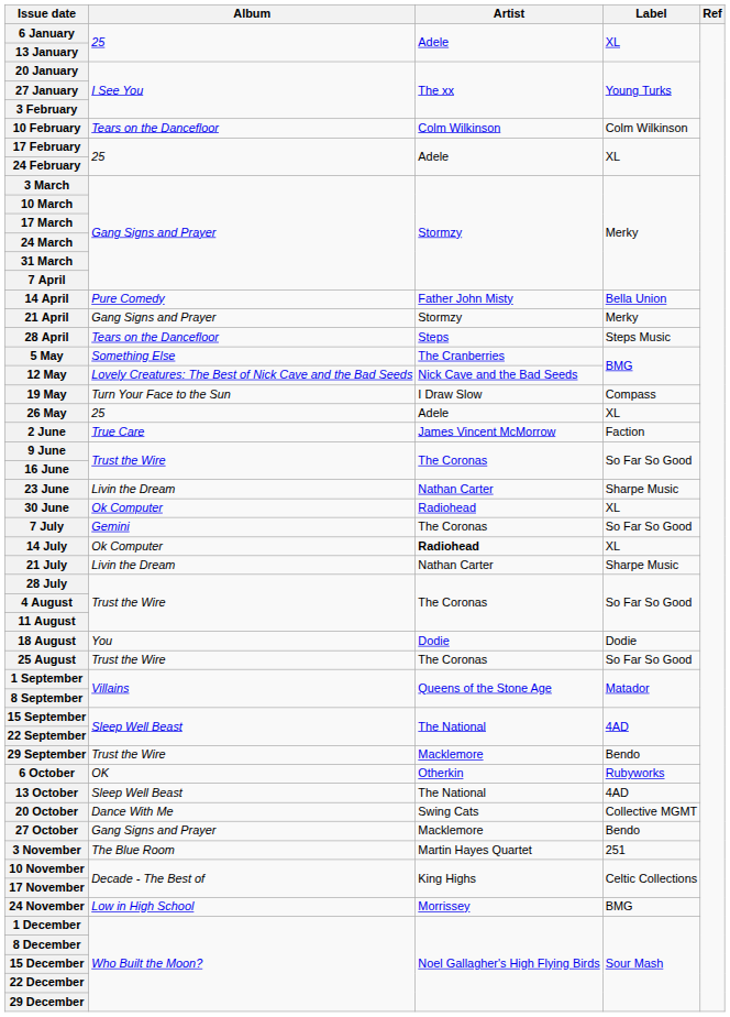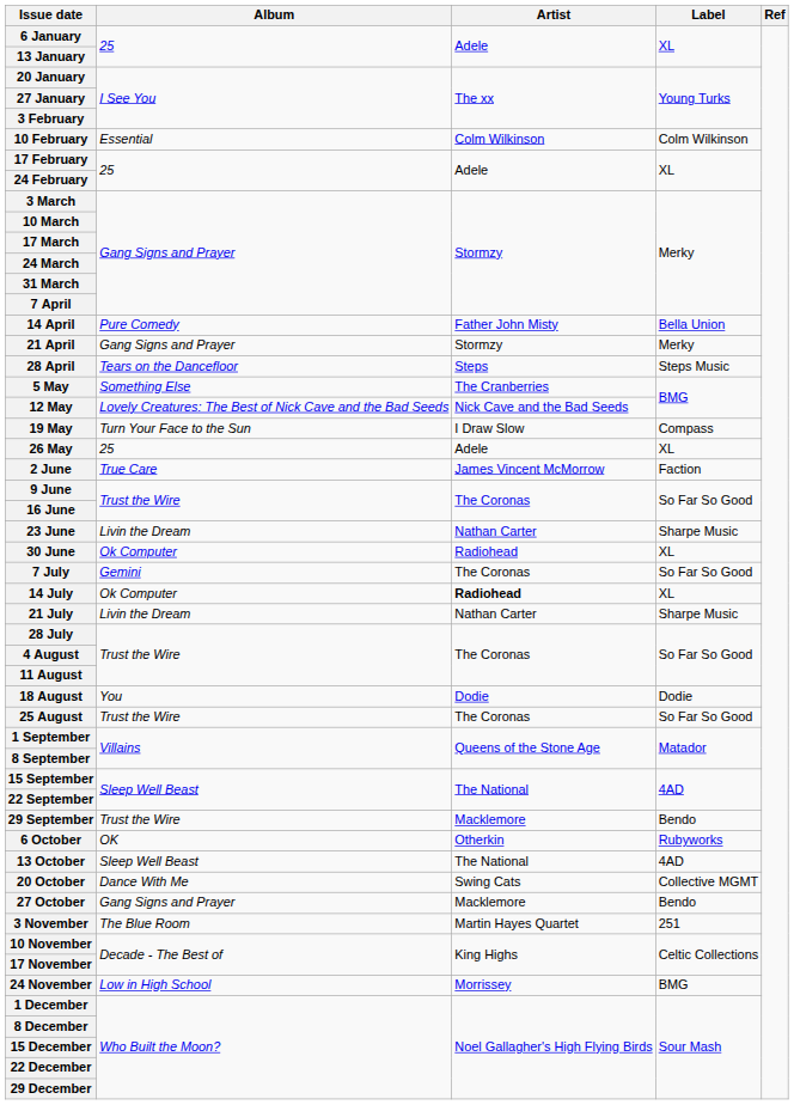 <table class="wikitable plainrowheaders" style="text-align:left">
 <tr>
 <th scope="col">Issue date</th>
 <th scope="col">Album</th>
 <th scope="col">Artist</th>
 <th scope="col">Label</th>
 <th scope="col">Ref</th>
 </tr>
 <tr>
 <th scope="row">6 January</th>
 <td rowspan="2"><em><a href='#'>25</a></em></td>
 <td rowspan="2"><a href='#'>Adele</a></td>
 <td rowspan="2"><a href='#'>XL</a></td>
 <td rowspan="52"></td>
 </tr>
 <tr>
 <th scope="row">13 January</th>
 </tr>
 <tr>
 <th scope="row">20 January</th>
 <td rowspan="3"><em><a href='#'>I See You</a></em></td>
 <td rowspan="3"><a href='#'>The xx</a></td>
 <td rowspan="3"><a href='#'>Young Turks</a></td>
 </tr>
 <tr>
 <th scope="row">27 January</th>
 </tr>
 <tr>
 <th scope="row">3 February</th>
 </tr>
 <tr>
 <th scope="row">10 February</th>
-<td><em><a href='#'>Tears on the Dancefloor</a></em></td>
+<td><em>Essential</em></td>
 <td><a href='#'>Colm Wilkinson</a></td>
 <td>Colm Wilkinson</td>
 </tr>
 <tr>
 <th scope="row">17 February</th>
 <td rowspan="2"><em>25</em></td>
 <td rowspan="2">Adele</td>
 <td rowspan="2">XL</td>
 </tr>
 <tr>
 <th scope="row">24 February</th>
 </tr>
 <tr>
 <th scope="row">3 March</th>
 <td rowspan="6"><em><a href='#'>Gang Signs and Prayer</a></em></td>
 <td rowspan="6"><a href='#'>Stormzy</a></td>
 <td rowspan="6">Merky</td>
 </tr>
 <tr>
 <th scope="row">10 March</th>
 </tr>
 <tr>
 <th scope="row">17 March</th>
 </tr>
 <tr>
 <th scope="row">24 March</th>
 </tr>
 <tr>
 <th scope="row">31 March</th>
 </tr>
 <tr>
 <th scope="row">7 April</th>
 </tr>
 <tr>
 <th scope="row">14 April</th>
 <td><em><a href='#'>Pure Comedy</a></em></td>
 <td><a href='#'>Father John Misty</a></td>
 <td><a href='#'>Bella Union</a></td>
 </tr>
 <tr>
 <th scope="row">21 April</th>
 <td><em>Gang Signs and Prayer</em></td>
 <td>Stormzy</td>
 <td>Merky</td>
 </tr>
 <tr>
 <th scope="row">28 April</th>
 <td><em><a href='#'>Tears on the Dancefloor</a></em></td>
 <td><a href='#'>Steps</a></td>
 <td>Steps Music</td>
 </tr>
 <tr>
 <th scope="row">5 May</th>
 <td><em><a href='#'>Something Else</a></em></td>
 <td><a href='#'>The Cranberries</a></td>
 <td rowspan="2"><a href='#'>BMG</a></td>
 </tr>
 <tr>
 <th scope="row">12 May</th>
 <td><em><a href='#'>Lovely Creatures: The Best of Nick Cave and the Bad Seeds</a></em></td>
 <td><a href='#'>Nick Cave and the Bad Seeds</a></td>
 </tr>
 <tr>
 <th scope="row">19 May</th>
 <td><em>Turn Your Face to the Sun</em></td>
 <td>I Draw Slow</td>
 <td>Compass</td>
 </tr>
 <tr>
 <th scope="row">26 May</th>
 <td><em>25</em></td>
 <td>Adele</td>
 <td>XL</td>
 </tr>
 <tr>
 <th scope="row">2 June</th>
 <td><em><a href='#'>True Care</a></em></td>
 <td><a href='#'>James Vincent McMorrow</a></td>
 <td>Faction</td>
 </tr>
 <tr>
 <th scope="row">9 June</th>
 <td rowspan="2"><em><a href='#'>Trust the Wire</a></em></td>
 <td rowspan="2"><a href='#'>The Coronas</a></td>
 <td rowspan="2">So Far So Good</td>
 </tr>
 <tr>
 <th scope="row">16 June</th>
 </tr>
 <tr>
 <th scope="row">23 June</th>
 <td><em>Livin the Dream</em></td>
 <td><a href='#'>Nathan Carter</a></td>
 <td>Sharpe Music</td>
 </tr>
 <tr>
 <th scope="row">30 June</th>
 <td><em><a href='#'>Ok Computer</a></em></td>
 <td><a href='#'>Radiohead</a></td>
 <td>XL</td>
 </tr>
 <tr>
 <th scope="row">7 July</th>
 <td><em><a href='#'>Gemini</a></em></td>
 <td>The Coronas</td>
 <td>So Far So Good</td>
 </tr>
 <tr>
 <th scope="row">14 July</th>
 <td><em>Ok Computer</em></td>
 <td><strong>Radiohead</strong></td>
 <td>XL</td>
 </tr>
 <tr>
 <th scope="row">21 July</th>
 <td><em>Livin the Dream</em></td>
 <td>Nathan Carter</td>
 <td>Sharpe Music</td>
 </tr>
 <tr>
 <th scope="row">28 July</th>
 <td rowspan="3"><em>Trust the Wire</em></td>
 <td rowspan="3">The Coronas</td>
 <td rowspan="3">So Far So Good</td>
 </tr>
 <tr>
 <th scope="row">4 August</th>
 </tr>
 <tr>
 <th scope="row">11 August</th>
 </tr>
 <tr>
 <th scope="row">18 August</th>
 <td><em>You</em></td>
 <td><a href='#'>Dodie</a></td>
 <td>Dodie</td>
 </tr>
 <tr>
 <th scope="row">25 August</th>
 <td><em>Trust the Wire</em></td>
 <td>The Coronas</td>
 <td>So Far So Good</td>
 </tr>
 <tr>
 <th scope="row">1 September</th>
 <td rowspan="2"><em><a href='#'>Villains</a></em></td>
 <td rowspan="2"><a href='#'>Queens of the Stone Age</a></td>
 <td rowspan="2"><a href='#'>Matador</a></td>
 </tr>
 <tr>
 <th scope="row">8 September</th>
 </tr>
 <tr>
 <th scope="row">15 September</th>
 <td rowspan="2"><em><a href='#'>Sleep Well Beast</a></em></td>
 <td rowspan="2"><a href='#'>The National</a></td>
 <td rowspan="2"><a href='#'>4AD</a></td>
 </tr>
 <tr>
 <th scope="row">22 September</th>
 </tr>
 <tr>
 <th scope="row">29 September</th>
 <td><em>Trust the Wire</em></td>
 <td><a href='#'>Macklemore</a></td>
 <td>Bendo</td>
 </tr>
 <tr>
 <th scope="row">6 October</th>
 <td><em>OK</em></td>
 <td><a href='#'>Otherkin</a></td>
 <td><a href='#'>Rubyworks</a></td>
 </tr>
 <tr>
 <th scope="row">13 October</th>
 <td><em>Sleep Well Beast</em></td>
 <td>The National</td>
 <td>4AD</td>
 </tr>
 <tr>
 <th scope="row">20 October</th>
 <td><em>Dance With Me</em></td>
 <td>Swing Cats</td>
 <td>Collective MGMT</td>
 </tr>
 <tr>
 <th scope="row">27 October</th>
 <td><em>Gang Signs and Prayer</em></td>
 <td>Macklemore</td>
 <td>Bendo</td>
 </tr>
 <tr>
 <th scope="row">3 November</th>
 <td><em>The Blue Room</em></td>
 <td>Martin Hayes Quartet</td>
 <td>251</td>
 </tr>
 <tr>
 <th scope="row">10 November</th>
 <td rowspan="2"><em>Decade - The Best of</em></td>
 <td rowspan="2">King Highs</td>
 <td rowspan="2">Celtic Collections</td>
 </tr>
 <tr>
 <th scope="row">17 November</th>
 </tr>
 <tr>
 <th scope="row">24 November</th>
 <td><em><a href='#'>Low in High School</a></em></td>
 <td><a href='#'>Morrissey</a></td>
 <td>BMG</td>
 </tr>
 <tr>
 <th scope="row">1 December</th>
 <td rowspan="5"><em><a href='#'>Who Built the Moon?</a></em></td>
 <td rowspan="5"><a href='#'>Noel Gallagher's High Flying Birds</a></td>
 <td rowspan="5"><a href='#'>Sour Mash</a></td>
 </tr>
 <tr>
 <th scope="row">8 December</th>
 </tr>
 <tr>
 <th scope="row">15 December</th>
 </tr>
 <tr>
 <th scope="row">22 December</th>
 </tr>
 <tr>
 <th scope="row">29 December</th>
 </tr>
 </table>
